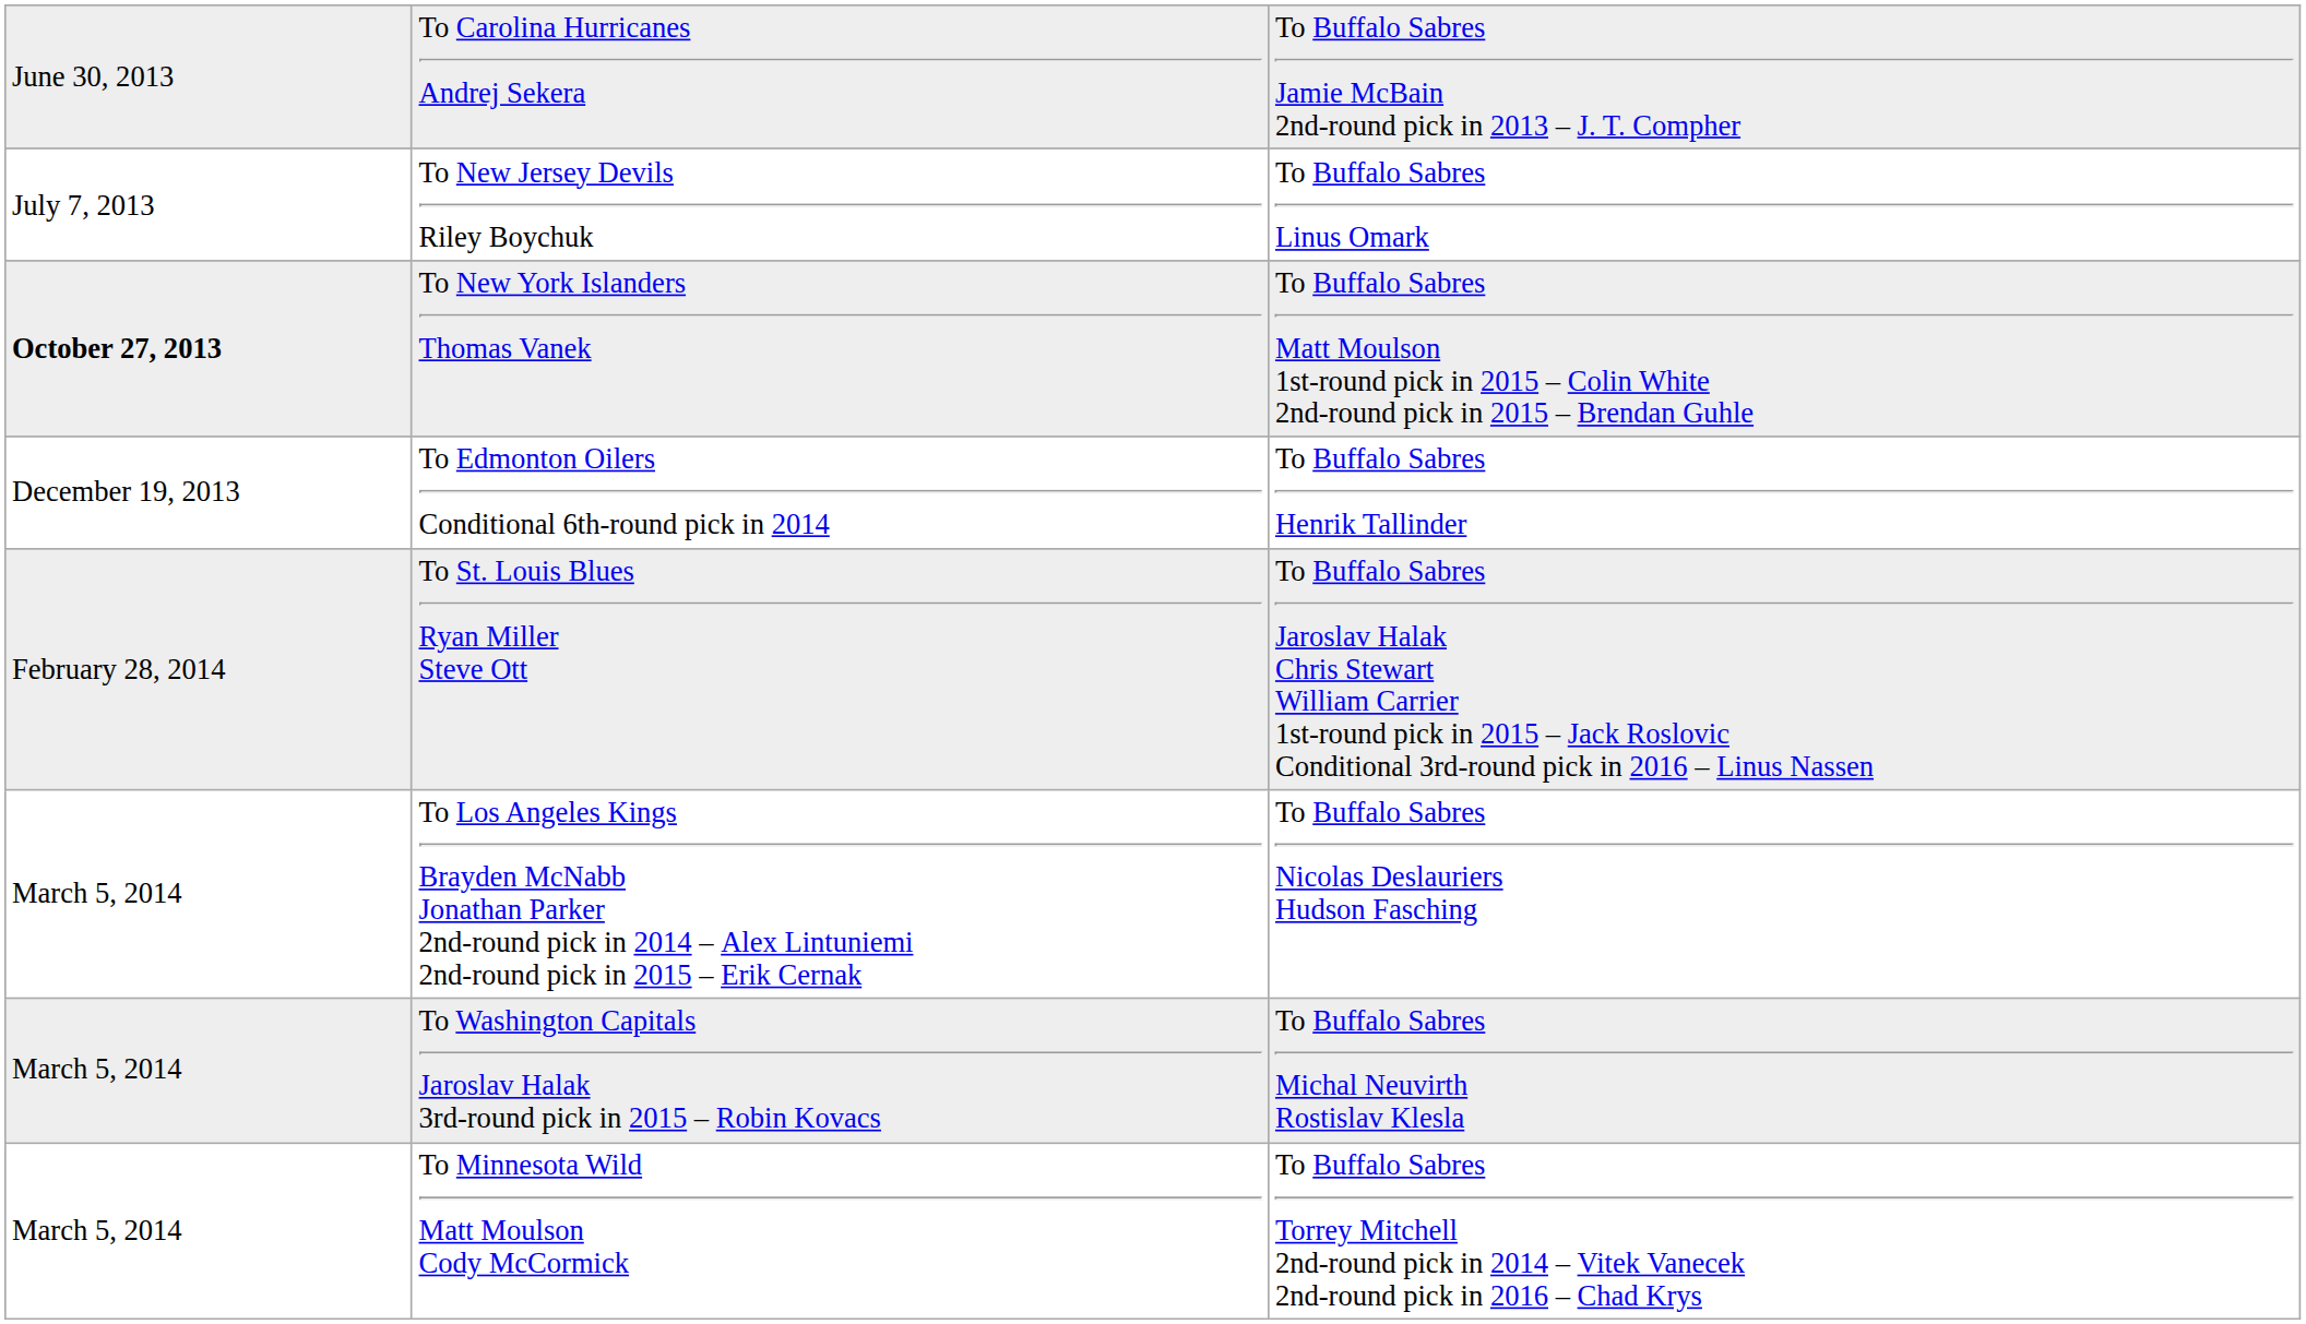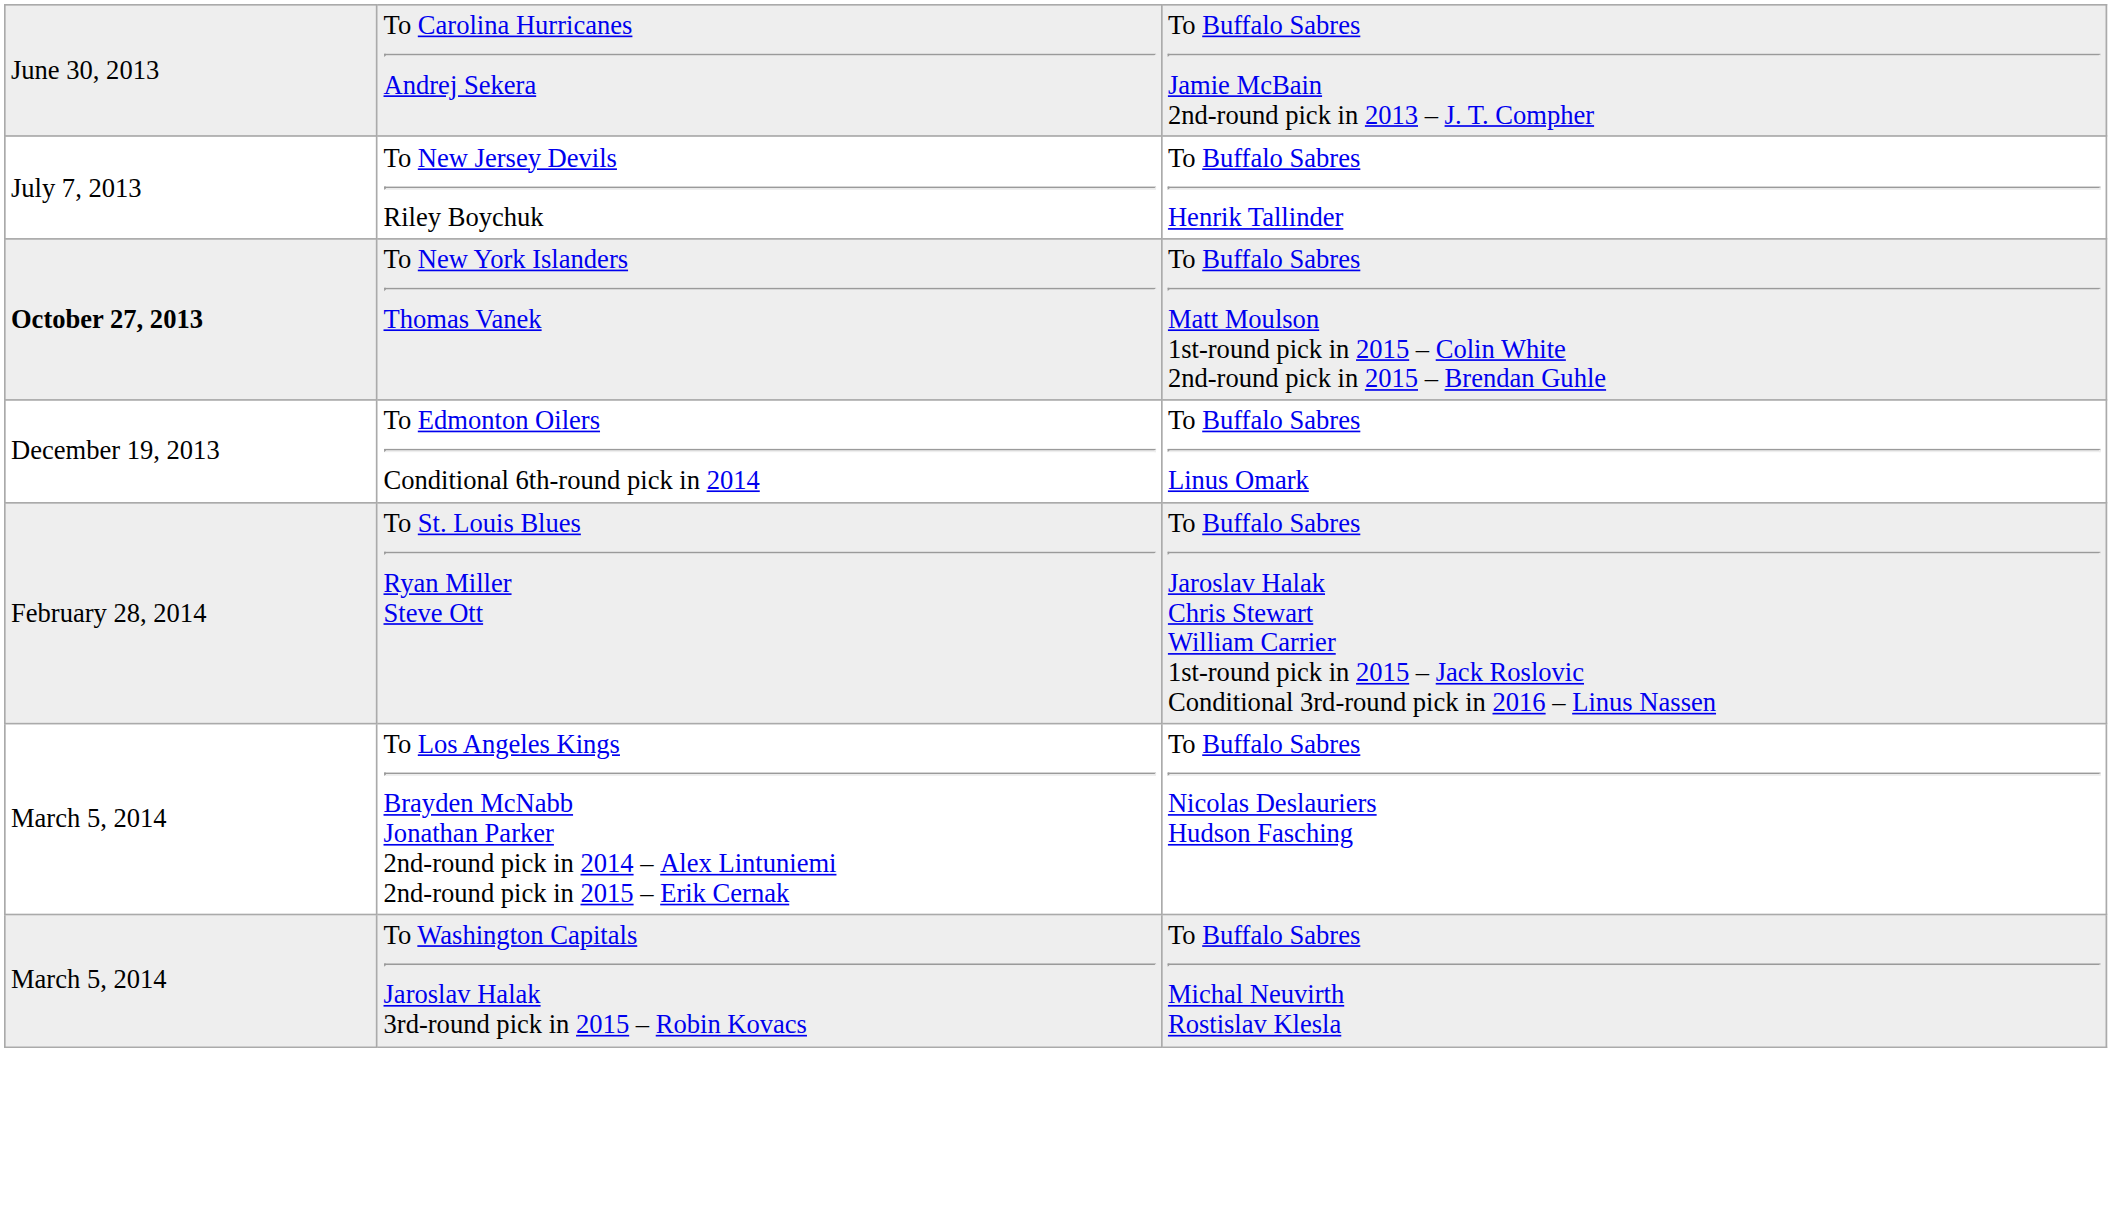 <table class="wikitable" style="border:1px solid #999999; width:80%;">
 <tr bgcolor="eeeeee">
 <td>June 30, 2013</td>
 <td valign="top">To <a href='#'>Carolina Hurricanes</a> <hr> <a href='#'>Andrej Sekera</a></td>
 <td valign="top">To <a href='#'>Buffalo Sabres</a><hr> <a href='#'>Jamie McBain</a><br>2nd-round pick in <a href='#'>2013</a> – <a href='#'>J. T. Compher</a></td>
 </tr>
 <tr bgcolor="ffffff">
 <td>July 7, 2013</td>
 <td valign="top">To <a href='#'>New Jersey Devils</a> <hr> Riley Boychuk</td>
-<td valign="top">To <a href='#'>Buffalo Sabres</a><hr> <a href='#'>Linus Omark</a></td>
+<td valign="top">To <a href='#'>Buffalo Sabres</a><hr> <a href='#'>Henrik Tallinder</a></td>
 </tr>
 <tr bgcolor="eeeeee">
 <td><strong>October 27, 2013</strong></td>
 <td valign="top">To <a href='#'>New York Islanders</a> <hr> <a href='#'>Thomas Vanek</a></td>
 <td valign="top">To <a href='#'>Buffalo Sabres</a><hr> <a href='#'>Matt Moulson</a><br>1st-round pick in <a href='#'>2015</a> – <a href='#'>Colin White</a><br>2nd-round pick in <a href='#'>2015</a> – <a href='#'>Brendan Guhle</a></td>
 </tr>
 <tr bgcolor="ffffff">
 <td>December 19, 2013</td>
 <td valign="top">To <a href='#'>Edmonton Oilers</a> <hr>Conditional 6th-round pick in <a href='#'>2014</a></td>
-<td valign="top">To <a href='#'>Buffalo Sabres</a><hr> <a href='#'>Henrik Tallinder</a></td>
+<td valign="top">To <a href='#'>Buffalo Sabres</a><hr> <a href='#'>Linus Omark</a></td>
 </tr>
 <tr bgcolor="eeeeee">
 <td>February 28, 2014</td>
 <td valign="top">To <a href='#'>St. Louis Blues</a><hr> <a href='#'>Ryan Miller</a><br><a href='#'>Steve Ott</a></td>
 <td valign="top">To <a href='#'>Buffalo Sabres</a><hr> <a href='#'>Jaroslav Halak</a><br><a href='#'>Chris Stewart</a><br><a href='#'>William Carrier</a><br>1st-round pick in <a href='#'>2015</a> – <a href='#'>Jack Roslovic</a><br>Conditional 3rd-round pick in <a href='#'>2016</a> – <a href='#'>Linus Nassen</a></td>
 </tr>
 <tr bgcolor="ffffff">
 <td>March 5, 2014</td>
 <td valign="top">To <a href='#'>Los Angeles Kings</a><hr> <a href='#'>Brayden McNabb</a><br><a href='#'>Jonathan Parker</a><br>2nd-round pick in <a href='#'>2014</a> – <a href='#'>Alex Lintuniemi</a><br>2nd-round pick in <a href='#'>2015</a> – <a href='#'>Erik Cernak</a></td>
 <td valign="top">To <a href='#'>Buffalo Sabres</a><hr> <a href='#'>Nicolas Deslauriers</a><br><a href='#'>Hudson Fasching</a></td>
 </tr>
 <tr bgcolor="eeeeee">
 <td>March 5, 2014</td>
 <td valign="top">To <a href='#'>Washington Capitals</a><hr> <a href='#'>Jaroslav Halak</a><br>3rd-round pick in <a href='#'>2015</a> – <a href='#'>Robin Kovacs</a></td>
 <td valign="top">To <a href='#'>Buffalo Sabres</a><hr> <a href='#'>Michal Neuvirth</a><br><a href='#'>Rostislav Klesla</a></td>
 </tr>
-<tr bgcolor="ffffff">
-<td>March 5, 2014</td>
-<td valign="top">To <a href='#'>Minnesota Wild</a><hr> <a href='#'>Matt Moulson</a><br><a href='#'>Cody McCormick</a></td>
-<td valign="top">To <a href='#'>Buffalo Sabres</a><hr> <a href='#'>Torrey Mitchell</a><br>2nd-round pick in <a href='#'>2014</a> – <a href='#'>Vitek Vanecek</a><br>2nd-round pick in <a href='#'>2016</a> – <a href='#'>Chad Krys</a></td>
-</tr>
 </table>
